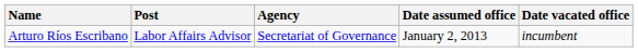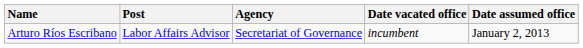 <table class="wikitable sortable" style="margin: 0 auto">
 <tr>
 <th style="text-align: left">Name</th>
 <th style="text-align: left">Post</th>
 <th style="text-align: left">Agency</th>
+<th style="text-align: left">Date vacated office</th>
 <th style="text-align: left">Date assumed office</th>
-<th style="text-align: left">Date vacated office</th>
 </tr>
 <tr>
 <td><a href='#'>Arturo Ríos Escribano</a></td>
 <td><a href='#'>Labor Affairs Advisor</a></td>
 <td><a href='#'>Secretariat of Governance</a></td>
+<td><em>incumbent</em></td>
 <td>January 2, 2013</td>
-<td><em>incumbent</em></td>
 </tr>
 </table>
